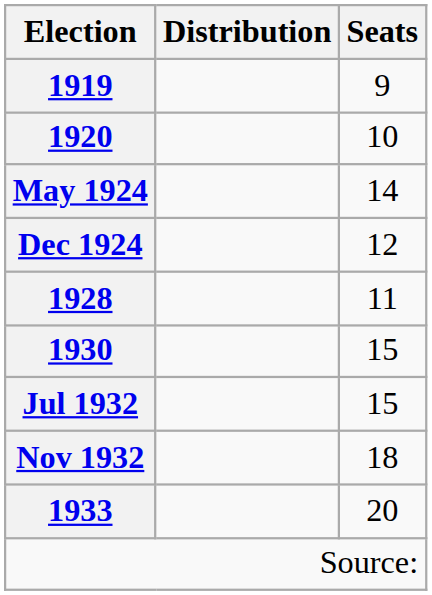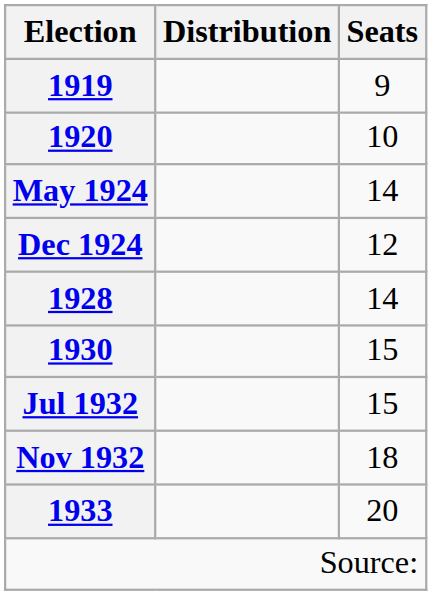 <table class=wikitable style="font-size:90%; text-align:center">
 <tr>
 <th>Election</th>
 <th>Distribution</th>
 <th>Seats</th>
 </tr>
 <tr>
 <th><a href='#'>1919</a></th>
 <td align=left>        </td>
 <td>9</td>
 </tr>
 <tr>
 <th><a href='#'>1920</a></th>
 <td align=left>           </td>
 <td>10</td>
 </tr>
 <tr>
 <th><a href='#'>May 1924</a></th>
 <td align=left>          </td>
 <td>14</td>
 </tr>
 <tr>
 <th><a href='#'>Dec 1924</a></th>
 <td align=left>           </td>
 <td>12</td>
 </tr>
 <tr>
 <th><a href='#'>1928</a></th>
 <td align=left>             </td>
-<td>11</td>
+<td>14</td>
 </tr>
 <tr>
 <th><a href='#'>1930</a></th>
 <td align=left>              </td>
 <td>15</td>
 </tr>
 <tr>
 <th><a href='#'>Jul 1932</a></th>
 <td align=left>                 </td>
 <td>15</td>
 </tr>
 <tr>
 <th><a href='#'>Nov 1932</a></th>
 <td align=left>                 </td>
 <td>18</td>
 </tr>
 <tr>
 <th><a href='#'>1933</a></th>
 <td align=left>                   </td>
 <td>20</td>
 </tr>
 <tr>
 <td colspan=3 align=right>Source: </td>
 </tr>
 </table>
